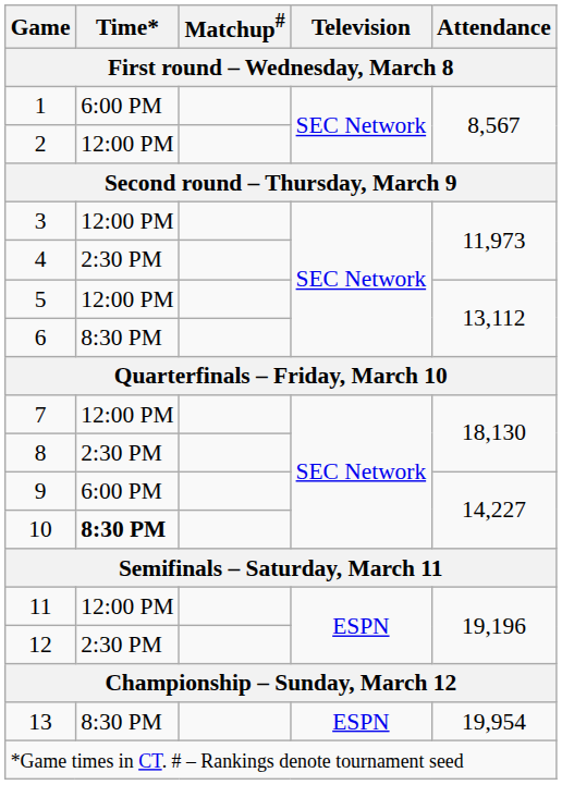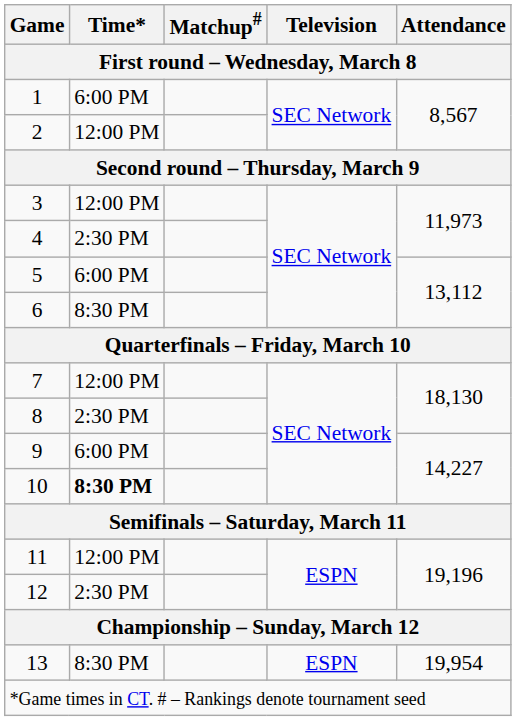 <table class="wikitable" style="font-size: 95%">
 <tr>
 <th>Game</th>
 <th>Time*</th>
 <th>Matchup<sup>#</sup></th>
 <th>Television</th>
 <th>Attendance</th>
 </tr>
 <tr>
 <th colspan=5>First round – Wednesday, March 8</th>
 </tr>
 <tr>
 <td align=center>1</td>
 <td>6:00 PM</td>
 <td></td>
 <td rowspan=2 align=center><a href='#'>SEC Network</a></td>
 <td rowspan=2 align=center>8,567</td>
 </tr>
 <tr>
 <td align=center>2</td>
 <td>12:00 PM</td>
 <td></td>
 </tr>
 <tr>
 <th colspan=5>Second round – Thursday, March 9</th>
 </tr>
 <tr>
 <td align=center>3</td>
 <td>12:00 PM</td>
 <td></td>
 <td rowspan=4 align=center><a href='#'>SEC Network</a></td>
 <td rowspan=2 align=center>11,973</td>
 </tr>
 <tr>
 <td align=center>4</td>
 <td>2:30 PM</td>
 <td></td>
 </tr>
 <tr>
 <td align=center>5</td>
-<td>12:00 PM</td>
+<td>6:00 PM</td>
 <td></td>
 <td rowspan=2 align=center>13,112</td>
 </tr>
 <tr>
 <td align=center>6</td>
 <td>8:30 PM</td>
 <td></td>
 </tr>
 <tr>
 <th colspan=5>Quarterfinals – Friday, March 10</th>
 </tr>
 <tr>
 <td align=center>7</td>
 <td>12:00 PM</td>
 <td></td>
 <td rowspan=4 align=center><a href='#'>SEC Network</a></td>
 <td rowspan=2 align=center>18,130</td>
 </tr>
 <tr>
 <td align=center>8</td>
 <td>2:30 PM</td>
 <td></td>
 </tr>
 <tr>
 <td align=center>9</td>
 <td>6:00 PM</td>
 <td></td>
 <td rowspan=2 align=center>14,227</td>
 </tr>
 <tr>
 <td align=center>10</td>
 <td><strong>8:30 PM</strong></td>
 <td></td>
 </tr>
 <tr>
 <th colspan=5>Semifinals – Saturday, March 11</th>
 </tr>
 <tr>
 <td align=center>11</td>
 <td>12:00 PM</td>
 <td></td>
 <td rowspan=2 align=center><a href='#'>ESPN</a></td>
 <td rowspan=2 align=center>19,196</td>
 </tr>
 <tr>
 <td align=center>12</td>
 <td>2:30 PM</td>
 <td></td>
 </tr>
 <tr>
 <th colspan=5>Championship – Sunday, March 12</th>
 </tr>
 <tr>
 <td align=center>13</td>
 <td>8:30 PM</td>
 <td></td>
 <td rowspan=1 align=center><a href='#'>ESPN</a></td>
 <td rowspan=1 align=center>19,954</td>
 </tr>
 <tr>
 <td colspan=5><small>*Game times in <a href='#'>CT</a>. # – Rankings denote tournament seed</small></td>
 </tr>
 </table>
